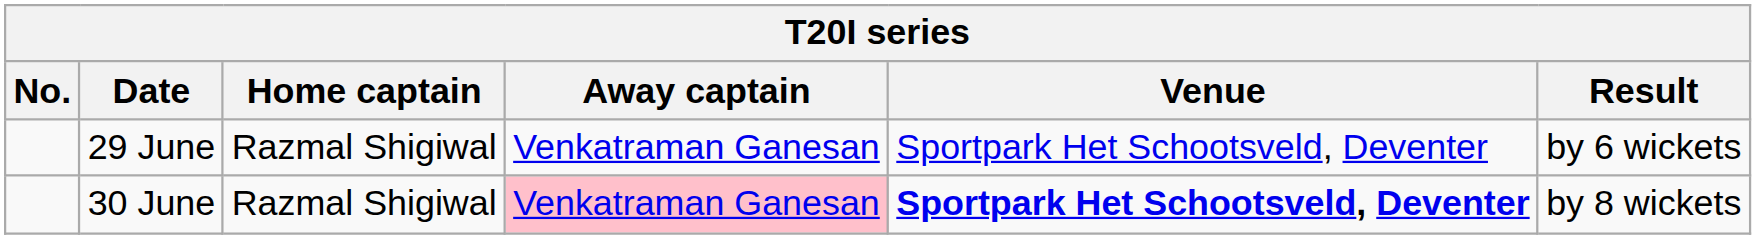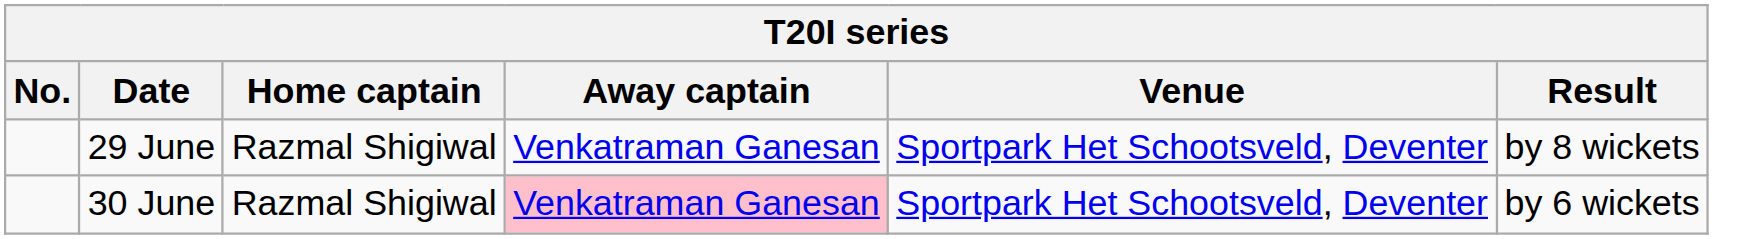 <table class="wikitable">
 <tr>
 <th colspan="9">T20I series</th>
 </tr>
 <tr>
 <th>No.</th>
 <th>Date</th>
 <th>Home captain</th>
 <th>Away captain</th>
 <th>Venue</th>
 <th>Result</th>
 </tr>
 <tr>
 <td></td>
 <td>29 June</td>
 <td>Razmal Shigiwal</td>
 <td><a href='#'>Venkatraman Ganesan</a></td>
 <td><a href='#'>Sportpark Het Schootsveld</a>, <a href='#'>Deventer</a></td>
-<td> by 6 wickets</td>
+<td> by 8 wickets</td>
 </tr>
 <tr>
 <td></td>
 <td>30 June</td>
 <td>Razmal Shigiwal</td>
 <td style="background: pink;"><a href='#'>Venkatraman Ganesan</a></td>
-<td><strong><a href='#'>Sportpark Het Schootsveld</a>, <a href='#'>Deventer</a></strong></td>
-<td> by 8 wickets</td>
+<td><a href='#'>Sportpark Het Schootsveld</a>, <a href='#'>Deventer</a></td>
+<td> by 6 wickets</td>
 </tr>
 </table>
